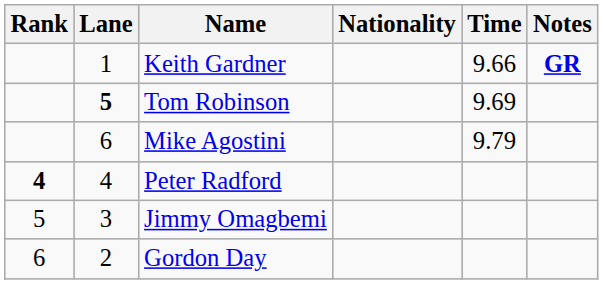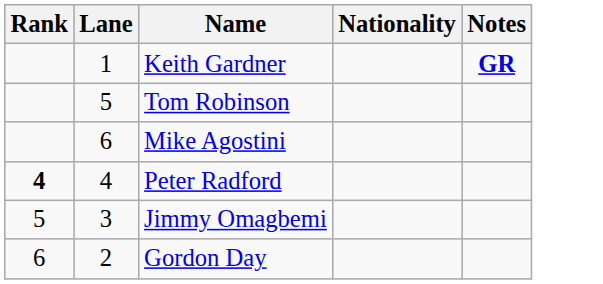 <table class="wikitable sortable" style=" text-align:center">
 <tr>
 <th>Rank</th>
 <th>Lane</th>
 <th>Name</th>
 <th>Nationality</th>
-<th>Time</th>
 <th>Notes</th>
 </tr>
 <tr>
 <td></td>
 <td>1</td>
 <td align=left><a href='#'>Keith Gardner</a></td>
 <td align=left></td>
-<td>9.66</td>
 <td><strong><a href='#'>GR</a></strong></td>
 </tr>
 <tr>
 <td></td>
-<td><strong>5</strong></td>
+<td>5</td>
 <td align=left><a href='#'>Tom Robinson</a></td>
 <td align=left></td>
-<td>9.69</td>
 <td></td>
 </tr>
 <tr>
 <td></td>
 <td>6</td>
 <td align=left><a href='#'>Mike Agostini</a></td>
 <td align=left></td>
-<td>9.79</td>
 <td></td>
 </tr>
 <tr>
 <td><strong>4</strong></td>
 <td>4</td>
 <td align=left><a href='#'>Peter Radford</a></td>
 <td align=left></td>
 <td></td>
-<td></td>
 </tr>
 <tr>
 <td>5</td>
 <td>3</td>
 <td align=left><a href='#'>Jimmy Omagbemi</a></td>
 <td align=left></td>
-<td></td>
 <td></td>
 </tr>
 <tr>
 <td>6</td>
 <td>2</td>
 <td align=left><a href='#'>Gordon Day</a></td>
 <td align=left></td>
 <td></td>
-<td></td>
 </tr>
 </table>
